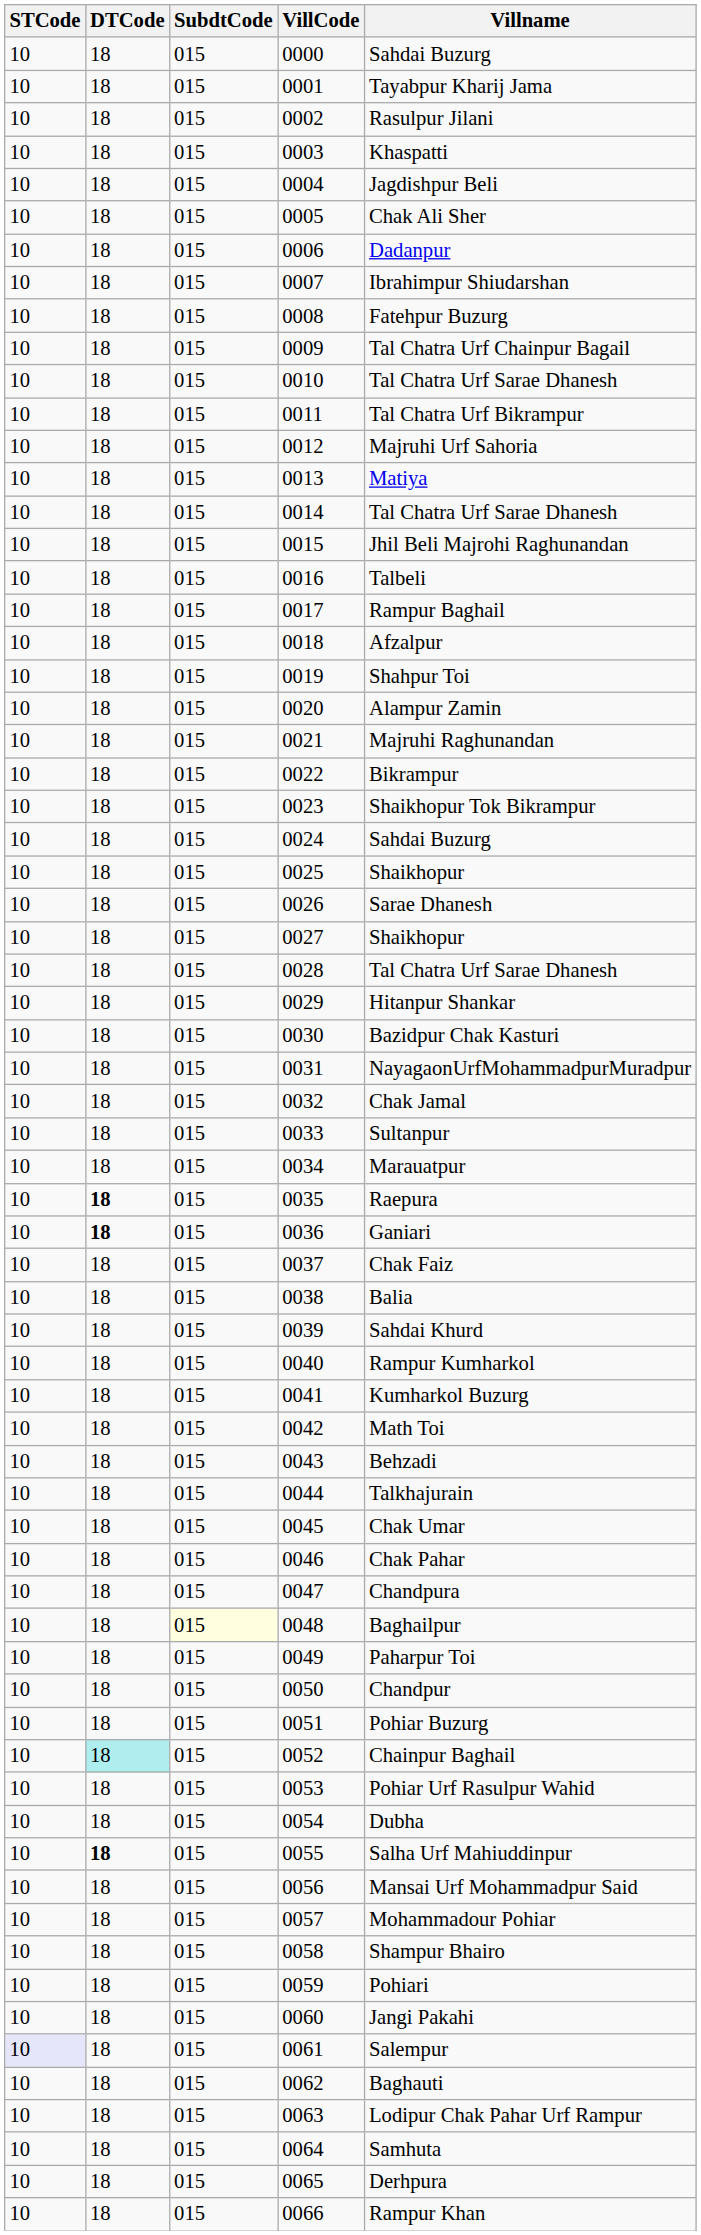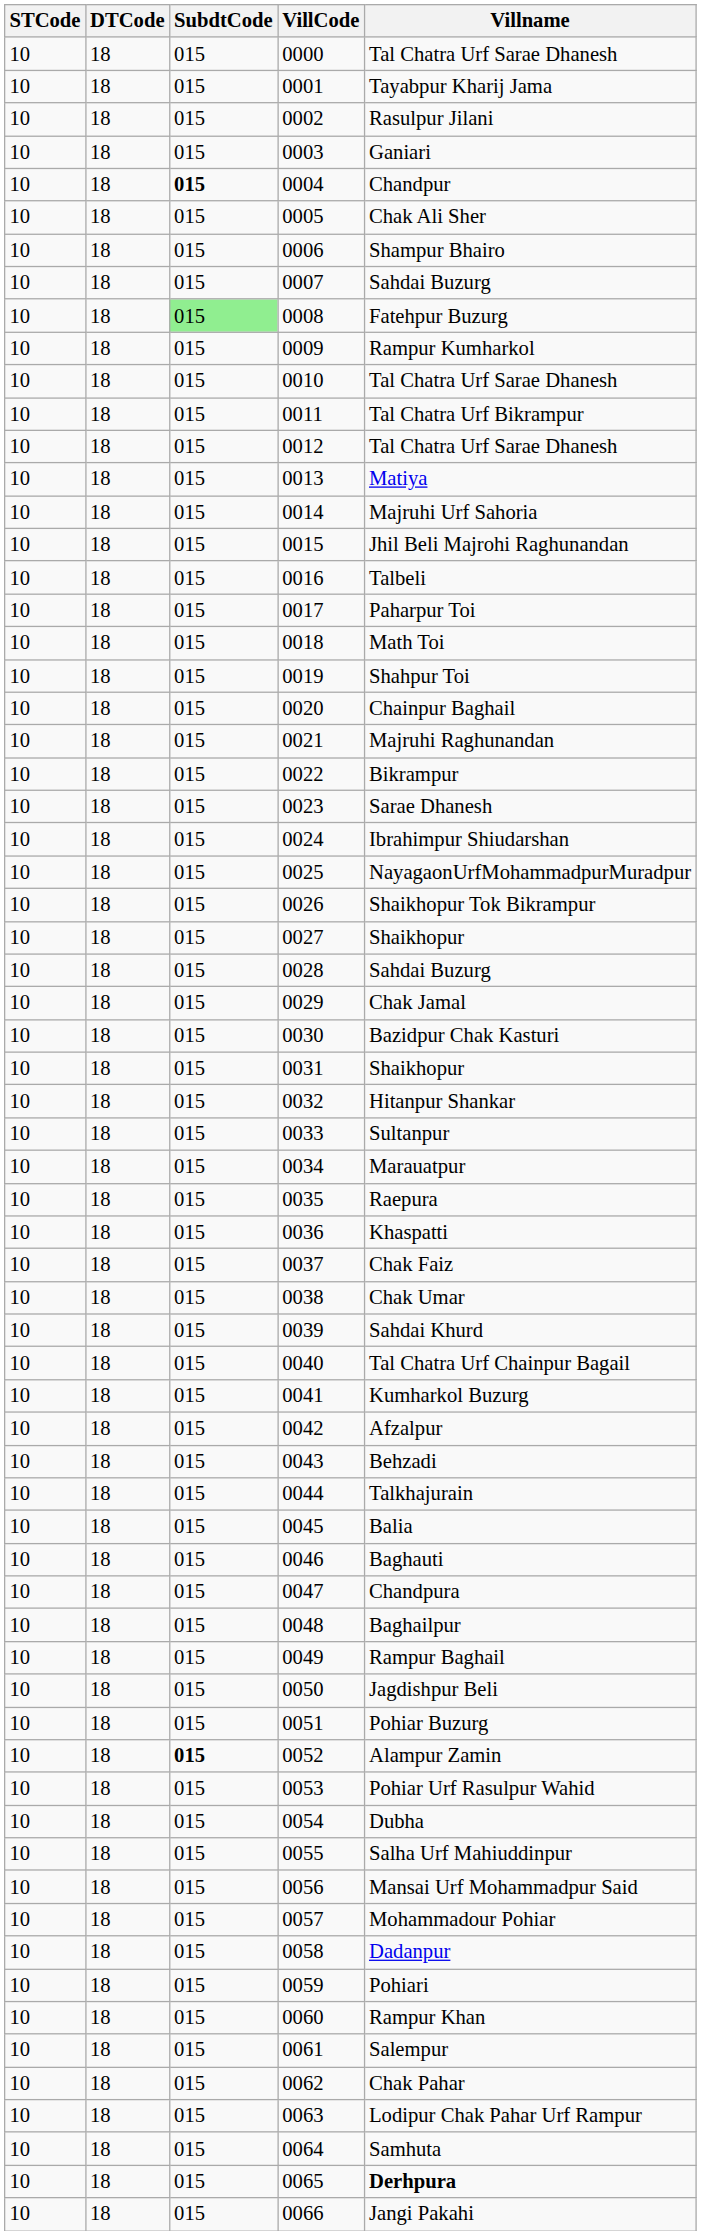 <table class="wikitable">
 <tr>
 <th>STCode</th>
 <th>DTCode</th>
 <th>SubdtCode</th>
 <th>VillCode</th>
 <th>Villname</th>
 </tr>
 <tr>
 <td>10</td>
 <td>18</td>
 <td>015</td>
 <td>0000</td>
-<td>Sahdai Buzurg</td>
+<td>Tal Chatra Urf Sarae Dhanesh</td>
 </tr>
 <tr>
 <td>10</td>
 <td>18</td>
 <td>015</td>
 <td>0001</td>
 <td>Tayabpur Kharij Jama</td>
 </tr>
 <tr>
 <td>10</td>
 <td>18</td>
 <td>015</td>
 <td>0002</td>
 <td>Rasulpur Jilani</td>
 </tr>
 <tr>
 <td>10</td>
 <td>18</td>
 <td>015</td>
 <td>0003</td>
-<td>Khaspatti</td>
+<td>Ganiari</td>
 </tr>
 <tr>
 <td>10</td>
 <td>18</td>
-<td>015</td>
+<td><strong>015</strong></td>
 <td>0004</td>
-<td>Jagdishpur Beli</td>
+<td>Chandpur</td>
 </tr>
 <tr>
 <td>10</td>
 <td>18</td>
 <td>015</td>
 <td>0005</td>
 <td>Chak Ali Sher</td>
 </tr>
 <tr>
 <td>10</td>
 <td>18</td>
 <td>015</td>
 <td>0006</td>
-<td><a href='#'>Dadanpur</a></td>
+<td>Shampur Bhairo</td>
 </tr>
 <tr>
 <td>10</td>
 <td>18</td>
 <td>015</td>
 <td>0007</td>
-<td>Ibrahimpur Shiudarshan</td>
+<td>Sahdai Buzurg</td>
 </tr>
 <tr>
 <td>10</td>
 <td>18</td>
-<td>015</td>
+<td style="background: lightgreen;">015</td>
 <td>0008</td>
 <td>Fatehpur Buzurg</td>
 </tr>
 <tr>
 <td>10</td>
 <td>18</td>
 <td>015</td>
 <td>0009</td>
-<td>Tal Chatra Urf Chainpur Bagail</td>
+<td>Rampur Kumharkol</td>
 </tr>
 <tr>
 <td>10</td>
 <td>18</td>
 <td>015</td>
 <td>0010</td>
 <td>Tal Chatra Urf Sarae Dhanesh</td>
 </tr>
 <tr>
 <td>10</td>
 <td>18</td>
 <td>015</td>
 <td>0011</td>
 <td>Tal Chatra Urf Bikrampur</td>
 </tr>
 <tr>
 <td>10</td>
 <td>18</td>
 <td>015</td>
 <td>0012</td>
-<td>Majruhi Urf Sahoria</td>
+<td>Tal Chatra Urf Sarae Dhanesh</td>
 </tr>
 <tr>
 <td>10</td>
 <td>18</td>
 <td>015</td>
 <td>0013</td>
 <td><a href='#'>Matiya</a></td>
 </tr>
 <tr>
 <td>10</td>
 <td>18</td>
 <td>015</td>
 <td>0014</td>
-<td>Tal Chatra Urf Sarae Dhanesh</td>
+<td>Majruhi Urf Sahoria</td>
 </tr>
 <tr>
 <td>10</td>
 <td>18</td>
 <td>015</td>
 <td>0015</td>
 <td>Jhil Beli Majrohi Raghunandan</td>
 </tr>
 <tr>
 <td>10</td>
 <td>18</td>
 <td>015</td>
 <td>0016</td>
 <td>Talbeli</td>
 </tr>
 <tr>
 <td>10</td>
 <td>18</td>
 <td>015</td>
 <td>0017</td>
-<td>Rampur Baghail</td>
+<td>Paharpur Toi</td>
 </tr>
 <tr>
 <td>10</td>
 <td>18</td>
 <td>015</td>
 <td>0018</td>
-<td>Afzalpur</td>
+<td>Math Toi</td>
 </tr>
 <tr>
 <td>10</td>
 <td>18</td>
 <td>015</td>
 <td>0019</td>
 <td>Shahpur Toi</td>
 </tr>
 <tr>
 <td>10</td>
 <td>18</td>
 <td>015</td>
 <td>0020</td>
-<td>Alampur Zamin</td>
+<td>Chainpur Baghail</td>
 </tr>
 <tr>
 <td>10</td>
 <td>18</td>
 <td>015</td>
 <td>0021</td>
 <td>Majruhi Raghunandan</td>
 </tr>
 <tr>
 <td>10</td>
 <td>18</td>
 <td>015</td>
 <td>0022</td>
 <td>Bikrampur</td>
 </tr>
 <tr>
 <td>10</td>
 <td>18</td>
 <td>015</td>
 <td>0023</td>
-<td>Shaikhopur Tok Bikrampur</td>
+<td>Sarae Dhanesh</td>
 </tr>
 <tr>
 <td>10</td>
 <td>18</td>
 <td>015</td>
 <td>0024</td>
-<td>Sahdai Buzurg</td>
+<td>Ibrahimpur Shiudarshan</td>
 </tr>
 <tr>
 <td>10</td>
 <td>18</td>
 <td>015</td>
 <td>0025</td>
-<td>Shaikhopur</td>
+<td>NayagaonUrfMohammadpurMuradpur</td>
 </tr>
 <tr>
 <td>10</td>
 <td>18</td>
 <td>015</td>
 <td>0026</td>
-<td>Sarae Dhanesh</td>
+<td>Shaikhopur Tok Bikrampur</td>
 </tr>
 <tr>
 <td>10</td>
 <td>18</td>
 <td>015</td>
 <td>0027</td>
 <td>Shaikhopur</td>
 </tr>
 <tr>
 <td>10</td>
 <td>18</td>
 <td>015</td>
 <td>0028</td>
-<td>Tal Chatra Urf Sarae Dhanesh</td>
+<td>Sahdai Buzurg</td>
 </tr>
 <tr>
 <td>10</td>
 <td>18</td>
 <td>015</td>
 <td>0029</td>
-<td>Hitanpur Shankar</td>
+<td>Chak Jamal</td>
 </tr>
 <tr>
 <td>10</td>
 <td>18</td>
 <td>015</td>
 <td>0030</td>
 <td>Bazidpur Chak Kasturi</td>
 </tr>
 <tr>
 <td>10</td>
 <td>18</td>
 <td>015</td>
 <td>0031</td>
-<td>NayagaonUrfMohammadpurMuradpur</td>
+<td>Shaikhopur</td>
 </tr>
 <tr>
 <td>10</td>
 <td>18</td>
 <td>015</td>
 <td>0032</td>
-<td>Chak Jamal</td>
+<td>Hitanpur Shankar</td>
 </tr>
 <tr>
 <td>10</td>
 <td>18</td>
 <td>015</td>
 <td>0033</td>
 <td>Sultanpur</td>
 </tr>
 <tr>
 <td>10</td>
 <td>18</td>
 <td>015</td>
 <td>0034</td>
 <td>Marauatpur</td>
 </tr>
 <tr>
 <td>10</td>
-<td><strong>18</strong></td>
+<td>18</td>
 <td>015</td>
 <td>0035</td>
 <td>Raepura</td>
 </tr>
 <tr>
 <td>10</td>
-<td><strong>18</strong></td>
+<td>18</td>
 <td>015</td>
 <td>0036</td>
-<td>Ganiari</td>
+<td>Khaspatti</td>
 </tr>
 <tr>
 <td>10</td>
 <td>18</td>
 <td>015</td>
 <td>0037</td>
 <td>Chak Faiz</td>
 </tr>
 <tr>
 <td>10</td>
 <td>18</td>
 <td>015</td>
 <td>0038</td>
-<td>Balia</td>
+<td>Chak Umar</td>
 </tr>
 <tr>
 <td>10</td>
 <td>18</td>
 <td>015</td>
 <td>0039</td>
 <td>Sahdai Khurd</td>
 </tr>
 <tr>
 <td>10</td>
 <td>18</td>
 <td>015</td>
 <td>0040</td>
-<td>Rampur Kumharkol</td>
+<td>Tal Chatra Urf Chainpur Bagail</td>
 </tr>
 <tr>
 <td>10</td>
 <td>18</td>
 <td>015</td>
 <td>0041</td>
 <td>Kumharkol Buzurg</td>
 </tr>
 <tr>
 <td>10</td>
 <td>18</td>
 <td>015</td>
 <td>0042</td>
-<td>Math Toi</td>
+<td>Afzalpur</td>
 </tr>
 <tr>
 <td>10</td>
 <td>18</td>
 <td>015</td>
 <td>0043</td>
 <td>Behzadi</td>
 </tr>
 <tr>
 <td>10</td>
 <td>18</td>
 <td>015</td>
 <td>0044</td>
 <td>Talkhajurain</td>
 </tr>
 <tr>
 <td>10</td>
 <td>18</td>
 <td>015</td>
 <td>0045</td>
-<td>Chak Umar</td>
+<td>Balia</td>
 </tr>
 <tr>
 <td>10</td>
 <td>18</td>
 <td>015</td>
 <td>0046</td>
-<td>Chak Pahar</td>
+<td>Baghauti</td>
 </tr>
 <tr>
 <td>10</td>
 <td>18</td>
 <td>015</td>
 <td>0047</td>
 <td>Chandpura</td>
 </tr>
 <tr>
 <td>10</td>
 <td>18</td>
-<td style="background: lightyellow;">015</td>
+<td>015</td>
 <td>0048</td>
 <td>Baghailpur</td>
 </tr>
 <tr>
 <td>10</td>
 <td>18</td>
 <td>015</td>
 <td>0049</td>
-<td>Paharpur Toi</td>
+<td>Rampur Baghail</td>
 </tr>
 <tr>
 <td>10</td>
 <td>18</td>
 <td>015</td>
 <td>0050</td>
-<td>Chandpur</td>
+<td>Jagdishpur Beli</td>
 </tr>
 <tr>
 <td>10</td>
 <td>18</td>
 <td>015</td>
 <td>0051</td>
 <td>Pohiar Buzurg</td>
 </tr>
 <tr>
 <td>10</td>
-<td style="background: paleturquoise;">18</td>
-<td>015</td>
+<td>18</td>
+<td><strong>015</strong></td>
 <td>0052</td>
-<td>Chainpur Baghail</td>
+<td>Alampur Zamin</td>
 </tr>
 <tr>
 <td>10</td>
 <td>18</td>
 <td>015</td>
 <td>0053</td>
 <td>Pohiar Urf Rasulpur Wahid</td>
 </tr>
 <tr>
 <td>10</td>
 <td>18</td>
 <td>015</td>
 <td>0054</td>
 <td>Dubha</td>
 </tr>
 <tr>
 <td>10</td>
-<td><strong>18</strong></td>
+<td>18</td>
 <td>015</td>
 <td>0055</td>
 <td>Salha Urf Mahiuddinpur</td>
 </tr>
 <tr>
 <td>10</td>
 <td>18</td>
 <td>015</td>
 <td>0056</td>
 <td>Mansai Urf Mohammadpur Said</td>
 </tr>
 <tr>
 <td>10</td>
 <td>18</td>
 <td>015</td>
 <td>0057</td>
 <td>Mohammadour Pohiar</td>
 </tr>
 <tr>
 <td>10</td>
 <td>18</td>
 <td>015</td>
 <td>0058</td>
-<td>Shampur Bhairo</td>
+<td><a href='#'>Dadanpur</a></td>
 </tr>
 <tr>
 <td>10</td>
 <td>18</td>
 <td>015</td>
 <td>0059</td>
 <td>Pohiari</td>
 </tr>
 <tr>
 <td>10</td>
 <td>18</td>
 <td>015</td>
 <td>0060</td>
-<td>Jangi Pakahi</td>
+<td>Rampur Khan</td>
 </tr>
 <tr>
-<td style="background: lavender;">10</td>
+<td>10</td>
 <td>18</td>
 <td>015</td>
 <td>0061</td>
 <td>Salempur</td>
 </tr>
 <tr>
 <td>10</td>
 <td>18</td>
 <td>015</td>
 <td>0062</td>
-<td>Baghauti</td>
+<td>Chak Pahar</td>
 </tr>
 <tr>
 <td>10</td>
 <td>18</td>
 <td>015</td>
 <td>0063</td>
 <td>Lodipur Chak Pahar Urf Rampur</td>
 </tr>
 <tr>
 <td>10</td>
 <td>18</td>
 <td>015</td>
 <td>0064</td>
 <td>Samhuta</td>
 </tr>
 <tr>
 <td>10</td>
 <td>18</td>
 <td>015</td>
 <td>0065</td>
-<td>Derhpura</td>
+<td><strong>Derhpura</strong></td>
 </tr>
 <tr>
 <td>10</td>
 <td>18</td>
 <td>015</td>
 <td>0066</td>
-<td>Rampur Khan</td>
+<td>Jangi Pakahi</td>
 </tr>
 </table>
